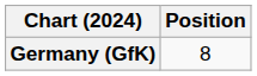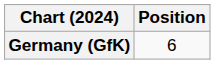 <table class="wikitable sortable plainrowheaders" style="text-align:center">
 <tr>
 <th scope="col">Chart (2024)</th>
 <th scope="col">Position</th>
 </tr>
 <tr>
 <th scope="row">Germany (GfK)</th>
-<td>8</td>
+<td>6</td>
 </tr>
 </table>
